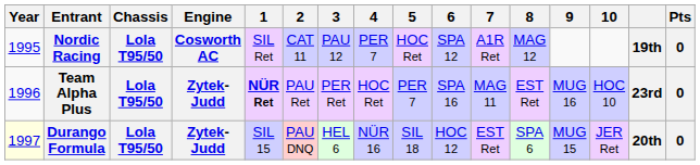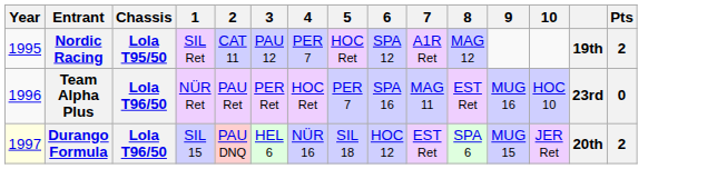 <table class="wikitable" style="text-align:center; font-size:90%">
 <tr>
 <th>Year</th>
 <th>Entrant</th>
 <th>Chassis</th>
-<th>Engine</th>
 <th>1</th>
 <th>2</th>
 <th>3</th>
 <th>4</th>
 <th>5</th>
 <th>6</th>
 <th>7</th>
 <th>8</th>
 <th>9</th>
 <th>10</th>
 <th></th>
 <th>Pts</th>
 </tr>
 <tr>
 <td><a href='#'>1995</a></td>
 <th><a href='#'>Nordic Racing</a></th>
 <th><a href='#'>Lola T95/50</a></th>
-<th><a href='#'>Cosworth AC</a></th>
 <td style="background:#EFCFFF;"><a href='#'>SIL</a><br><small>Ret</small></td>
 <td style="background:#CFCFFF;"><a href='#'>CAT</a><br><small>11</small></td>
 <td style="background:#CFCFFF;"><a href='#'>PAU</a><br><small>12</small></td>
 <td style="background:#CFCFFF;"><a href='#'>PER</a><br><small>7</small></td>
 <td style="background:#EFCFFF;"><a href='#'>HOC</a><br><small>Ret</small></td>
 <td style="background:#CFCFFF;"><a href='#'>SPA</a><br><small>12</small></td>
 <td style="background:#EFCFFF;"><a href='#'>A1R</a><br><small>Ret</small></td>
 <td style="background:#CFCFFF;"><a href='#'>MAG</a><br><small>12</small></td>
 <td></td>
 <td></td>
 <th>19th</th>
-<th>0</th>
+<th>2</th>
 </tr>
 <tr>
 <td><a href='#'>1996</a></td>
 <th>Team Alpha Plus</th>
-<th><a href='#'>Lola T95/50</a></th>
-<th><a href='#'>Zytek</a>-<a href='#'>Judd</a></th>
-<td style="background:#EFCFFF;"><strong><a href='#'>NÜR</a><br><small>Ret</small></strong></td>
+<th><a href='#'>Lola T96/50</a></th>
+<td style="background:#EFCFFF;"><a href='#'>NÜR</a><br><small>Ret</small></td>
 <td style="background:#EFCFFF;"><a href='#'>PAU</a><br><small>Ret</small></td>
 <td style="background:#EFCFFF;"><a href='#'>PER</a><br><small>Ret</small></td>
 <td style="background:#EFCFFF;"><a href='#'>HOC</a><br><small>Ret</small></td>
 <td style="background:#CFCFFF;"><a href='#'>PER</a><br><small>7</small></td>
 <td style="background:#CFCFFF;"><a href='#'>SPA</a><br><small>16</small></td>
 <td style="background:#CFCFFF;"><a href='#'>MAG</a><br><small>11</small></td>
 <td style="background:#EFCFFF;"><a href='#'>EST</a><br><small>Ret</small></td>
 <td style="background:#CFCFFF;"><a href='#'>MUG</a><br><small>16</small></td>
 <td style="background:#CFCFFF;"><a href='#'>HOC</a><br><small>10</small></td>
 <th>23rd</th>
 <th>0</th>
 </tr>
 <tr>
 <td style="background: lightyellow;"><a href='#'>1997</a></td>
 <th><a href='#'>Durango Formula</a></th>
-<th><a href='#'>Lola T95/50</a></th>
-<th><a href='#'>Zytek</a>-<a href='#'>Judd</a></th>
+<th><a href='#'>Lola T96/50</a></th>
 <td style="background:#CFCFFF;"><a href='#'>SIL</a><br><small>15</small></td>
 <td style="background:#FFCFCF;"><a href='#'>PAU</a><br><small>DNQ</small></td>
 <td style="background:#DFFFDF;"><a href='#'>HEL</a><br><small>6</small></td>
 <td style="background:#CFCFFF;"><a href='#'>NÜR</a><br><small>16</small></td>
 <td style="background:#CFCFFF;"><a href='#'>SIL</a><br><small>18</small></td>
 <td style="background:#CFCFFF;"><a href='#'>HOC</a><br><small>12</small></td>
 <td style="background:#EFCFFF;"><a href='#'>EST</a><br><small>Ret</small></td>
 <td style="background:#DFFFDF;"><a href='#'>SPA</a><br><small>6</small></td>
 <td style="background:#CFCFFF;"><a href='#'>MUG</a><br><small>15</small></td>
 <td style="background:#EFCFFF;"><a href='#'>JER</a><br><small>Ret</small></td>
 <th>20th</th>
-<th>0</th>
+<th>2</th>
 </tr>
 </table>
